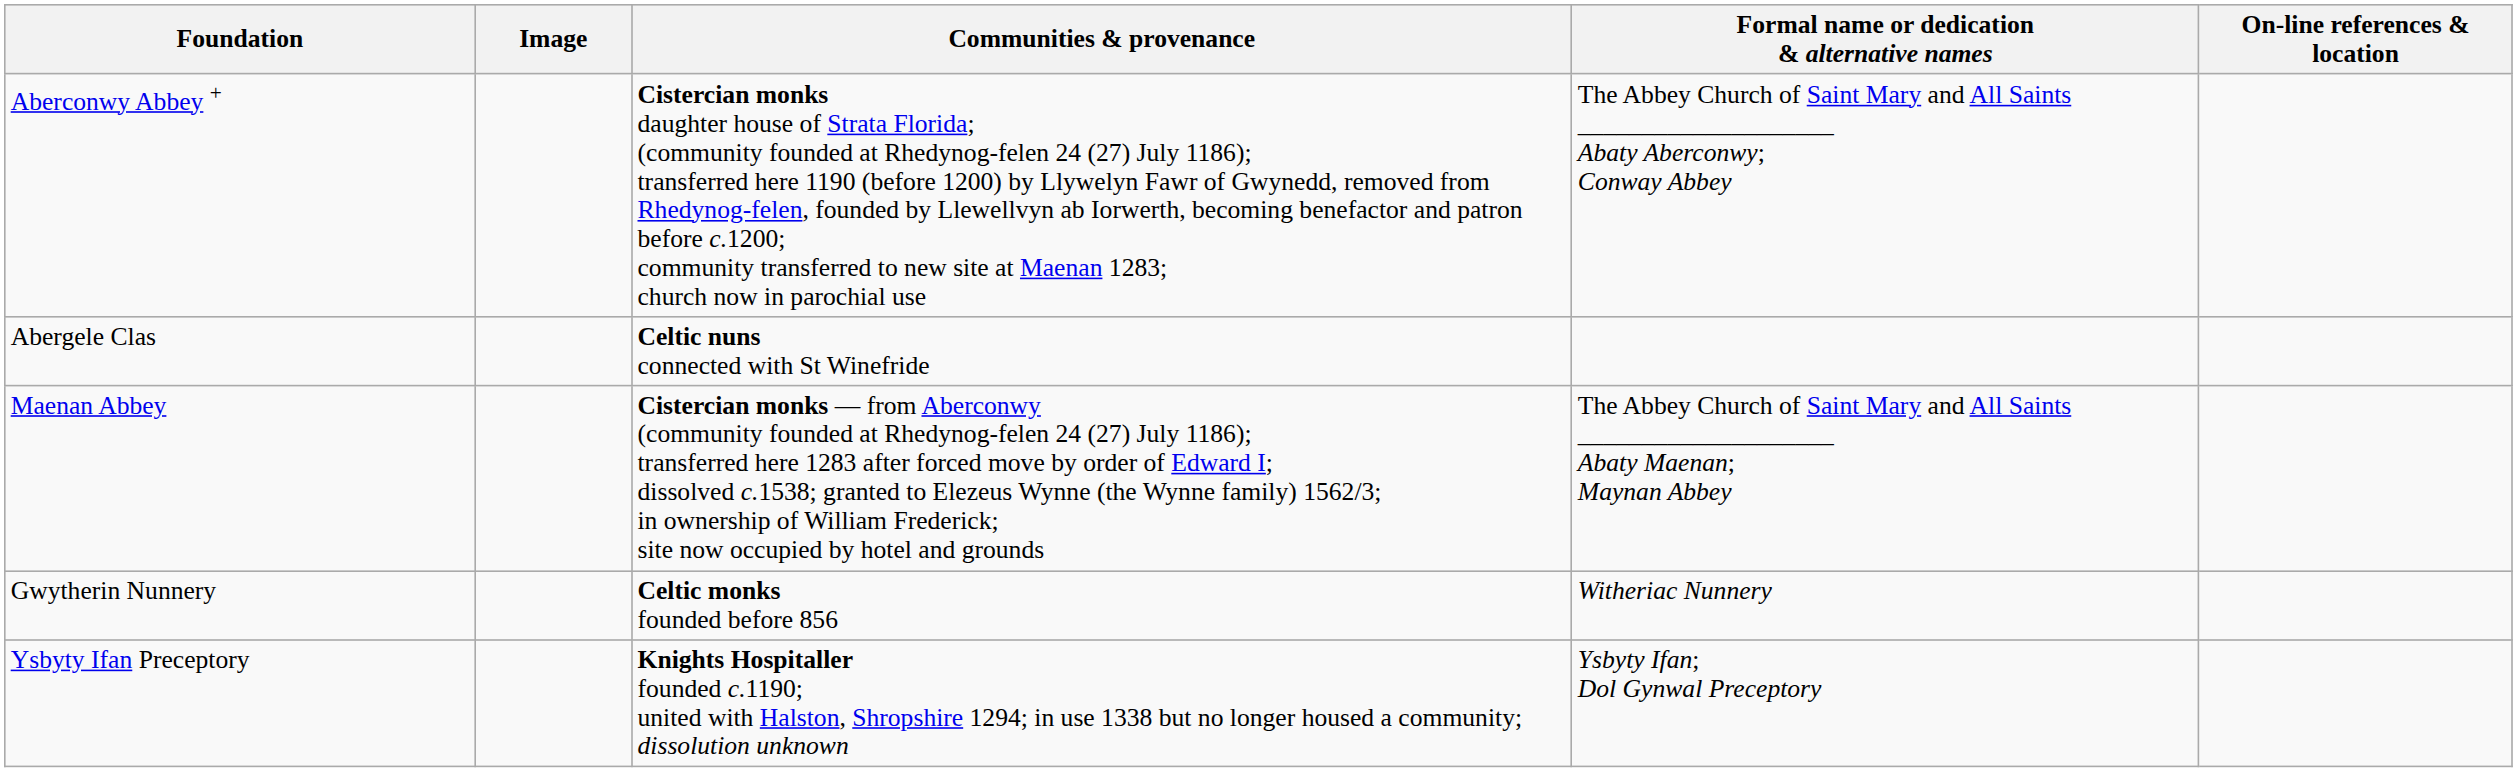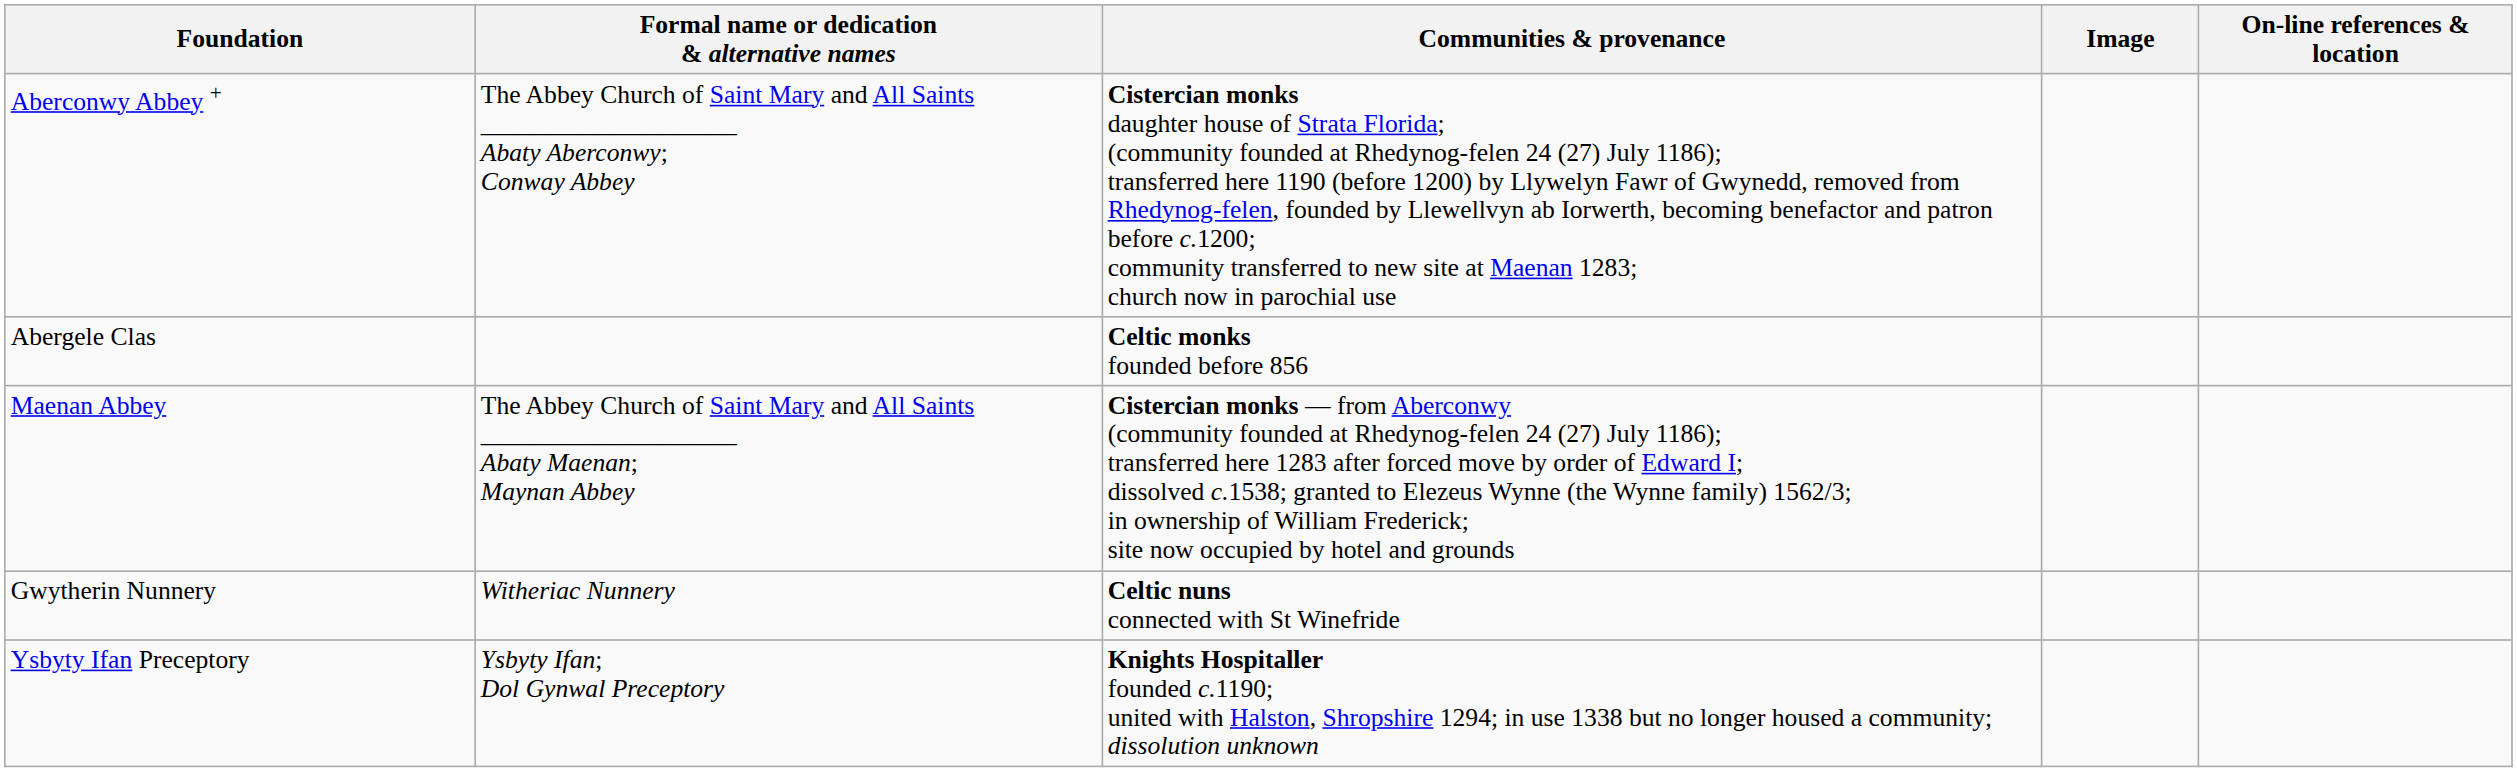 <table style="width:99%;" class="wikitable">
 <tr>
 <th style="width:15%;">Foundation</th>
+<th style="width:20%;">Formal name or dedication <br>& <em>alternative names</em></th>
+<th style="width:30%;">Communities & provenance</th>
 <th style="width:5%;">Image</th>
-<th style="width:30%;">Communities & provenance</th>
-<th style="width:20%;">Formal name or dedication <br>& <em>alternative names</em></th>
 <th style="width:10%;">On-line references & location</th>
 </tr>
 <tr valign=top>
 <td><a href='#'>Aberconwy Abbey</a> <sup>+</sup></td>
+<td>The Abbey Church of <a href='#'>Saint Mary</a> and <a href='#'>All Saints</a><br>____________________<br><em>Abaty Aberconwy</em>;<br><em>Conway Abbey</em></td>
+<td><strong>Cistercian monks</strong><br>daughter house of <a href='#'>Strata Florida</a>;<br>(community founded at Rhedynog-felen 24 (27) July 1186);<br>transferred here 1190 (before 1200) by Llywelyn Fawr of Gwynedd, removed from <a href='#'>Rhedynog-felen</a>, founded by Llewellvyn ab Iorwerth, becoming benefactor and patron before <em>c.</em>1200;<br>community transferred to new site at <a href='#'>Maenan</a> 1283;<br>church now in parochial use</td>
 <td></td>
-<td><strong>Cistercian monks</strong><br>daughter house of <a href='#'>Strata Florida</a>;<br>(community founded at Rhedynog-felen 24 (27) July 1186);<br>transferred here 1190 (before 1200) by Llywelyn Fawr of Gwynedd, removed from <a href='#'>Rhedynog-felen</a>, founded by Llewellvyn ab Iorwerth, becoming benefactor and patron before <em>c.</em>1200;<br>community transferred to new site at <a href='#'>Maenan</a> 1283;<br>church now in parochial use</td>
-<td>The Abbey Church of <a href='#'>Saint Mary</a> and <a href='#'>All Saints</a><br>____________________<br><em>Abaty Aberconwy</em>;<br><em>Conway Abbey</em></td>
 <td><br><br></td>
 </tr>
 <tr valign=top>
 <td>Abergele Clas</td>
 <td></td>
+<td><strong>Celtic monks</strong><br>founded before 856</td>
+<td></td>
+<td></td>
+</tr>
+<tr valign=top>
+<td><a href='#'>Maenan Abbey</a></td>
+<td>The Abbey Church of <a href='#'>Saint Mary</a> and <a href='#'>All Saints</a><br>____________________<br><em>Abaty Maenan</em>;<br><em>Maynan Abbey</em></td>
+<td><strong>Cistercian monks</strong> — from <a href='#'>Aberconwy</a><br>(community founded at Rhedynog-felen 24 (27) July 1186);<br>transferred here 1283 after forced move by order of <a href='#'>Edward I</a>;<br>dissolved <em>c.</em>1538; granted to Elezeus Wynne (the Wynne family) 1562/3;<br>in ownership of William Frederick;<br>site now occupied by hotel and grounds</td>
+<td></td>
+<td><br><br></td>
+</tr>
+<tr valign=top>
+<td>Gwytherin Nunnery</td>
+<td><em>Witheriac Nunnery</em></td>
 <td><strong>Celtic nuns</strong><br>connected with St Winefride</td>
 <td></td>
 <td></td>
 </tr>
 <tr valign=top>
-<td><a href='#'>Maenan Abbey</a></td>
+<td><a href='#'>Ysbyty Ifan</a> Preceptory</td>
+<td><em>Ysbyty Ifan</em>;<br><em>Dol Gynwal Preceptory</em></td>
+<td><strong>Knights Hospitaller</strong><br>founded <em>c.</em>1190;<br>united with <a href='#'>Halston</a>, <a href='#'>Shropshire</a> 1294; in use 1338 but no longer housed a community;<br><em>dissolution unknown</em></td>
 <td></td>
-<td><strong>Cistercian monks</strong> — from <a href='#'>Aberconwy</a><br>(community founded at Rhedynog-felen 24 (27) July 1186);<br>transferred here 1283 after forced move by order of <a href='#'>Edward I</a>;<br>dissolved <em>c.</em>1538; granted to Elezeus Wynne (the Wynne family) 1562/3;<br>in ownership of William Frederick;<br>site now occupied by hotel and grounds</td>
-<td>The Abbey Church of <a href='#'>Saint Mary</a> and <a href='#'>All Saints</a><br>____________________<br><em>Abaty Maenan</em>;<br><em>Maynan Abbey</em></td>
-<td><br><br></td>
-</tr>
-<tr valign=top>
-<td>Gwytherin Nunnery</td>
-<td></td>
-<td><strong>Celtic monks</strong><br>founded before 856</td>
-<td><em>Witheriac Nunnery</em></td>
-<td></td>
-</tr>
-<tr valign=top>
-<td><a href='#'>Ysbyty Ifan</a> Preceptory</td>
-<td></td>
-<td><strong>Knights Hospitaller</strong><br>founded <em>c.</em>1190;<br>united with <a href='#'>Halston</a>, <a href='#'>Shropshire</a> 1294; in use 1338 but no longer housed a community;<br><em>dissolution unknown</em></td>
-<td><em>Ysbyty Ifan</em>;<br><em>Dol Gynwal Preceptory</em></td>
 <td><br><br></td>
 </tr>
 </table>
